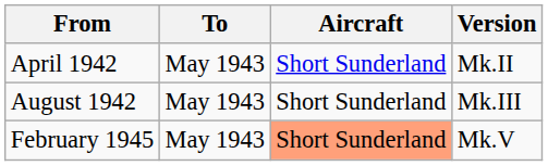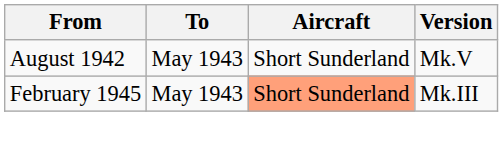 <table class="wikitable">
 <tr>
 <th>From</th>
 <th>To</th>
 <th>Aircraft</th>
 <th>Version</th>
 </tr>
 <tr>
-<td>April 1942</td>
-<td>May 1943</td>
-<td><a href='#'>Short Sunderland</a></td>
-<td>Mk.II</td>
-</tr>
-<tr>
 <td>August 1942</td>
 <td>May 1943</td>
 <td>Short Sunderland</td>
-<td>Mk.III</td>
+<td>Mk.V</td>
 </tr>
 <tr>
 <td>February 1945</td>
 <td>May 1943</td>
 <td style="background: lightsalmon;">Short Sunderland</td>
-<td>Mk.V</td>
+<td>Mk.III</td>
 </tr>
 </table>
